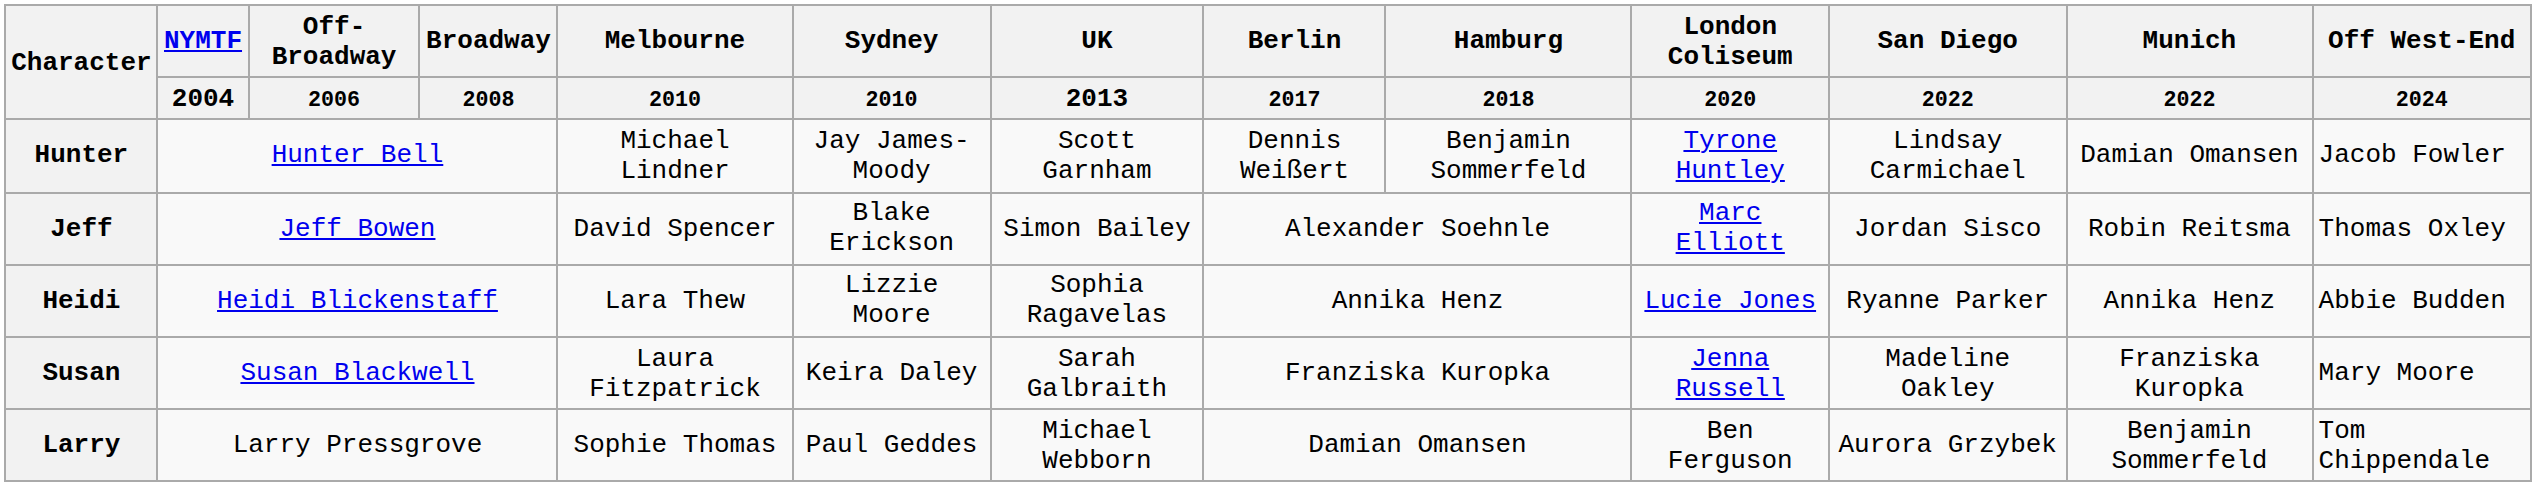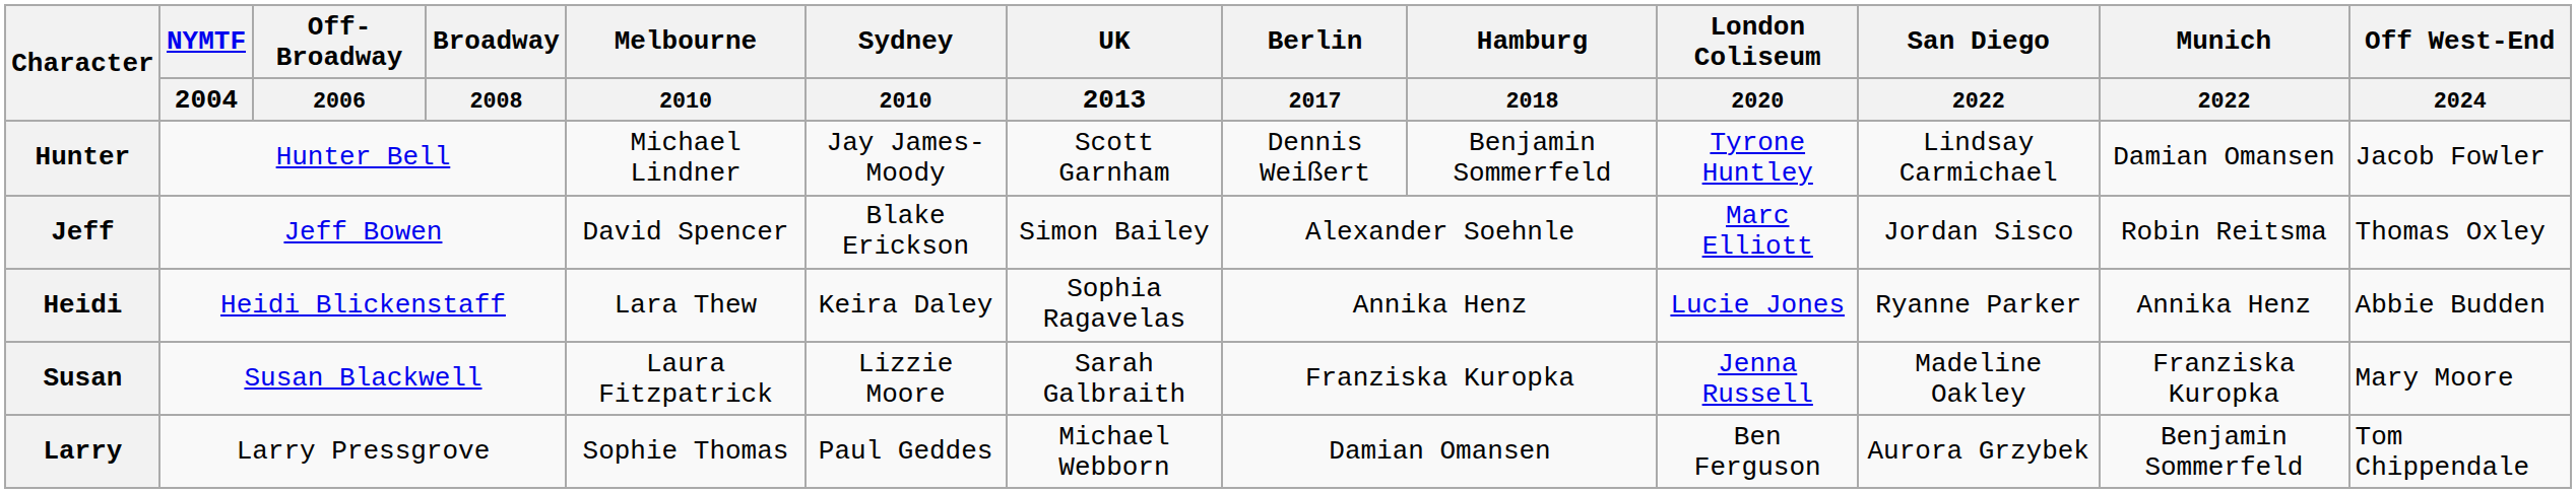 <table class="wikitable" width="100%">
 <tr>
 <th rowspan="2">Character</th>
 <th><a href='#'>NYMTF</a></th>
 <th>Off-Broadway</th>
 <th>Broadway</th>
 <th>Melbourne</th>
 <th>Sydney</th>
 <th><strong>UK</strong></th>
 <th>Berlin</th>
 <th>Hamburg</th>
 <th>London Coliseum</th>
 <th>San Diego</th>
 <th>Munich</th>
 <th>Off West-End</th>
 </tr>
 <tr>
 <th>2004</th>
 <th><small>2006</small></th>
 <th><small>2008</small></th>
 <th><small>2010</small></th>
 <th><small>2010</small></th>
 <th>2013</th>
 <th><small>2017</small></th>
 <th><small>2018</small></th>
 <th><small>2020</small></th>
 <th><small>2022</small></th>
 <th><small>2022</small></th>
 <th><small>2024</small></th>
 </tr>
 <tr>
 <th>Hunter</th>
 <td colspan="3" style="text-align:center"><a href='#'>Hunter Bell</a></td>
 <td style="text-align:center">Michael Lindner</td>
 <td style="text-align:center">Jay James-Moody</td>
 <td style="text-align:center">Scott Garnham</td>
 <td style="text-align:center">Dennis Weißert</td>
 <td style="text-align:center">Benjamin Sommerfeld</td>
 <td style="text-align:center"><a href='#'>Tyrone Huntley</a></td>
 <td style="text-align:center">Lindsay Carmichael</td>
 <td style="text-align:center">Damian Omansen</td>
 <td>Jacob Fowler</td>
 </tr>
 <tr>
 <th>Jeff</th>
 <td colspan="3" style="text-align:center"><a href='#'>Jeff Bowen</a></td>
 <td style="text-align:center">David Spencer</td>
 <td style="text-align:center">Blake Erickson</td>
 <td style="text-align:center">Simon Bailey</td>
 <td colspan="2" style="text-align:center">Alexander Soehnle</td>
 <td style="text-align:center"><a href='#'>Marc Elliott</a></td>
 <td style="text-align:center">Jordan Sisco</td>
 <td style="text-align:center">Robin Reitsma</td>
 <td>Thomas Oxley</td>
 </tr>
 <tr>
 <th>Heidi</th>
 <td colspan="3" style="text-align:center"><a href='#'>Heidi Blickenstaff</a></td>
 <td style="text-align:center">Lara Thew</td>
-<td style="text-align:center">Lizzie Moore</td>
+<td style="text-align:center">Keira Daley</td>
 <td style="text-align:center">Sophia Ragavelas</td>
 <td colspan="2" style="text-align:center">Annika Henz</td>
 <td style="text-align:center"><a href='#'>Lucie Jones</a></td>
 <td style="text-align:center">Ryanne Parker</td>
 <td style="text-align:center">Annika Henz</td>
 <td>Abbie Budden</td>
 </tr>
 <tr>
 <th>Susan</th>
 <td colspan="3" style="text-align:center"><a href='#'>Susan Blackwell</a></td>
 <td style="text-align:center">Laura Fitzpatrick</td>
-<td style="text-align:center">Keira Daley</td>
+<td style="text-align:center">Lizzie Moore</td>
 <td style="text-align:center">Sarah Galbraith</td>
 <td colspan="2" style="text-align:center">Franziska Kuropka</td>
 <td style="text-align:center"><a href='#'>Jenna Russell</a></td>
 <td style="text-align:center">Madeline Oakley</td>
 <td style="text-align:center">Franziska Kuropka</td>
 <td>Mary Moore</td>
 </tr>
 <tr>
 <th>Larry</th>
 <td colspan="3" style="text-align:center">Larry Pressgrove</td>
 <td style="text-align:center">Sophie Thomas</td>
 <td style="text-align:center">Paul Geddes</td>
 <td style="text-align:center">Michael Webborn</td>
 <td colspan="2" style="text-align:center">Damian Omansen</td>
 <td style="text-align:center">Ben Ferguson</td>
 <td style="text-align:center">Aurora Grzybek</td>
 <td style="text-align:center">Benjamin Sommerfeld</td>
 <td>Tom Chippendale</td>
 </tr>
 </table>
